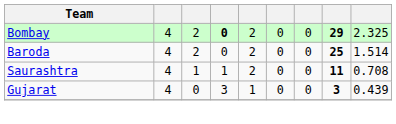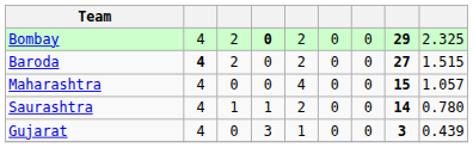 <table class="wikitable" style="text-align:center">
 <tr>
 <th style="width:160px">Team</th>
 <th style="width:25px"></th>
 <th style="width:25px"></th>
 <th style="width:25px"></th>
 <th style="width:25px"></th>
 <th style="width:25px"></th>
 <th style="width:25px"></th>
 <th style="width:25px"></th>
 <th style="width:25px;"></th>
 </tr>
 <tr style="background:#cfc;">
 <td style="text-align:left"><a href='#'>Bombay</a></td>
 <td>4</td>
 <td>2</td>
 <td><strong>0</strong></td>
 <td>2</td>
 <td>0</td>
 <td>0</td>
 <td><strong>29</strong></td>
 <td>2.325</td>
 </tr>
 <tr>
 <td style="text-align:left"><a href='#'>Baroda</a></td>
-<td>4</td>
+<td><strong>4</strong></td>
 <td>2</td>
 <td>0</td>
 <td>2</td>
 <td>0</td>
 <td>0</td>
-<td><strong>25</strong></td>
-<td>1.514</td>
+<td><strong>27</strong></td>
+<td>1.515</td>
+</tr>
+<tr>
+<td style="text-align:left"><a href='#'>Maharashtra</a></td>
+<td>4</td>
+<td>0</td>
+<td>0</td>
+<td>4</td>
+<td>0</td>
+<td>0</td>
+<td><strong>15</strong></td>
+<td>1.057</td>
 </tr>
 <tr>
 <td style="text-align:left"><a href='#'>Saurashtra</a></td>
 <td>4</td>
 <td>1</td>
 <td>1</td>
 <td>2</td>
 <td>0</td>
 <td>0</td>
-<td><strong>11</strong></td>
-<td>0.708</td>
+<td><strong>14</strong></td>
+<td>0.780</td>
 </tr>
 <tr>
 <td style="text-align:left"><a href='#'>Gujarat</a></td>
 <td>4</td>
 <td>0</td>
 <td>3</td>
 <td>1</td>
 <td>0</td>
 <td>0</td>
 <td><strong>3</strong></td>
 <td>0.439</td>
 </tr>
 <tr>
 </tr>
 </table>
